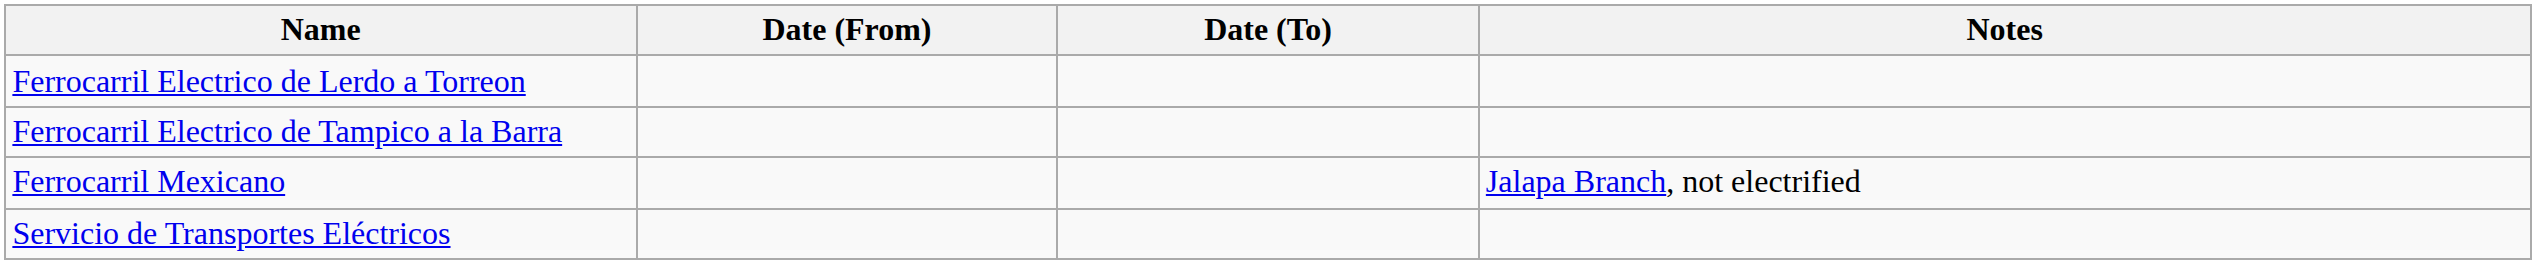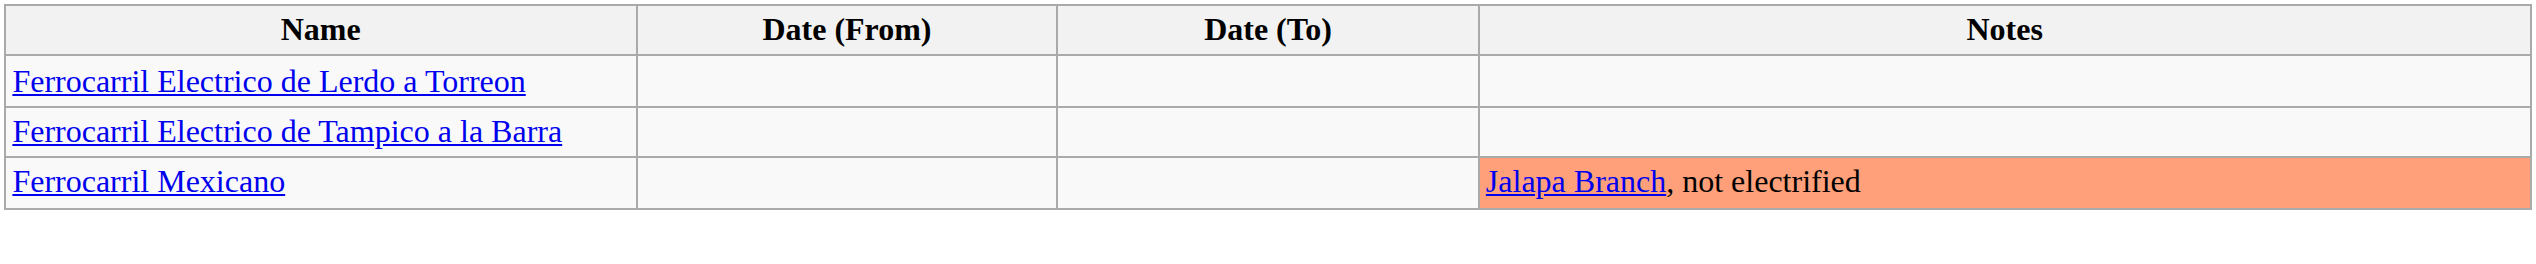 <table class="wikitable sortable" width=100%>
 <tr>
 <th width=15%>Name</th>
 <th width=10%>Date (From)</th>
 <th width=10%>Date (To)</th>
 <th class="unsortable" width=25%>Notes</th>
 </tr>
 <tr>
 <td><a href='#'>Ferrocarril Electrico de Lerdo a Torreon</a></td>
 <td></td>
 <td></td>
 <td></td>
 </tr>
 <tr>
 <td><a href='#'>Ferrocarril Electrico de Tampico a la Barra</a></td>
 <td></td>
 <td></td>
 <td></td>
 </tr>
 <tr>
 <td><a href='#'>Ferrocarril Mexicano</a></td>
 <td></td>
 <td></td>
-<td><a href='#'>Jalapa Branch</a>, not electrified</td>
-</tr>
-<tr>
-<td><a href='#'>Servicio de Transportes Eléctricos</a></td>
-<td></td>
-<td></td>
-<td></td>
+<td style="background: lightsalmon;"><a href='#'>Jalapa Branch</a>, not electrified</td>
 </tr>
 <tr>
 </tr>
 </table>
